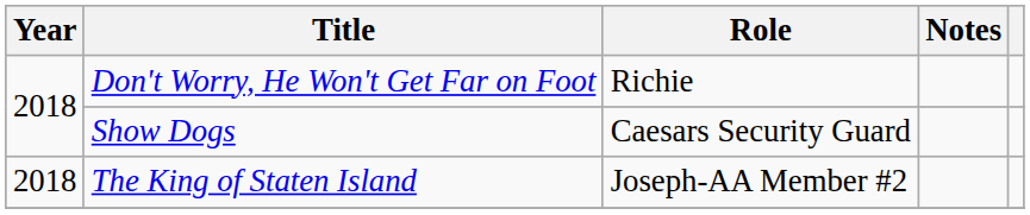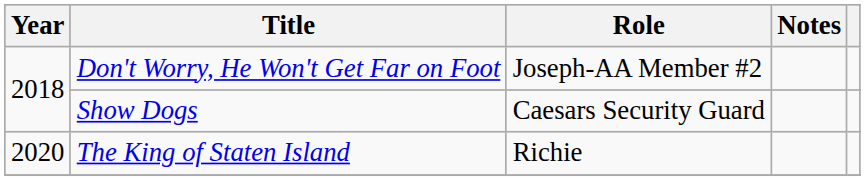 <table class="wikitable sortable">
 <tr>
 <th>Year</th>
 <th>Title</th>
 <th>Role</th>
 <th class="unsortable">Notes</th>
 <th class="unsortable"></th>
 </tr>
 <tr>
 <td rowspan="2">2018</td>
 <td><em><a href='#'>Don't Worry, He Won't Get Far on Foot</a></em></td>
-<td>Richie</td>
+<td>Joseph-AA Member #2</td>
 <td></td>
 <td></td>
 </tr>
 <tr>
 <td><em><a href='#'>Show Dogs</a></em></td>
 <td>Caesars Security Guard</td>
 <td></td>
 <td></td>
 </tr>
 <tr>
-<td>2018</td>
+<td>2020</td>
 <td><em><a href='#'>The King of Staten Island</a></em></td>
-<td>Joseph-AA Member #2</td>
+<td>Richie</td>
 <td></td>
 <td></td>
 </tr>
 <tr>
 </tr>
 </table>
